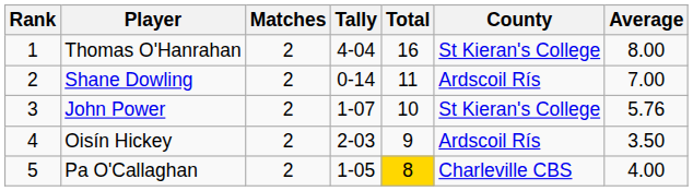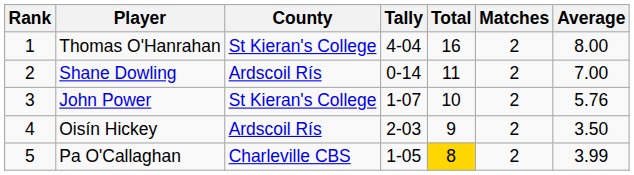 <table class="wikitable">
 <tr>
 <th>Rank</th>
 <th>Player</th>
-<th>Matches</th>
+<th>County</th>
 <th>Tally</th>
 <th>Total</th>
-<th>County</th>
+<th>Matches</th>
 <th>Average</th>
 </tr>
 <tr>
 <td rowspan=1 align=center>1</td>
 <td>Thomas O'Hanrahan</td>
-<td align=center>2</td>
+<td><a href='#'>St Kieran's College</a></td>
 <td align=center>4-04</td>
 <td align=center>16</td>
-<td><a href='#'>St Kieran's College</a></td>
+<td align=center>2</td>
 <td align=center>8.00</td>
 </tr>
 <tr>
 <td rowspan=1 align=center>2</td>
 <td><a href='#'>Shane Dowling</a></td>
-<td align=center>2</td>
+<td><a href='#'>Ardscoil Rís</a></td>
 <td align=center>0-14</td>
 <td align=center>11</td>
-<td><a href='#'>Ardscoil Rís</a></td>
+<td align=center>2</td>
 <td align=center>7.00</td>
 </tr>
 <tr>
 <td rowspan=1 align=center>3</td>
 <td><a href='#'>John Power</a></td>
-<td align=center>2</td>
+<td><a href='#'>St Kieran's College</a></td>
 <td align=center>1-07</td>
 <td align=center>10</td>
-<td><a href='#'>St Kieran's College</a></td>
+<td align=center>2</td>
 <td align=center>5.76</td>
 </tr>
 <tr>
 <td rowspan=1 align=center>4</td>
 <td>Oisín Hickey</td>
-<td align=center>2</td>
+<td><a href='#'>Ardscoil Rís</a></td>
 <td align=center>2-03</td>
 <td align=center>9</td>
-<td><a href='#'>Ardscoil Rís</a></td>
+<td align=center>2</td>
 <td align=center>3.50</td>
 </tr>
 <tr>
 <td rowspan=1 align=center>5</td>
 <td>Pa O'Callaghan</td>
-<td align=center>2</td>
+<td><a href='#'>Charleville CBS</a></td>
 <td align=center>1-05</td>
 <td align=center style="background: gold;">8</td>
-<td><a href='#'>Charleville CBS</a></td>
-<td align=center>4.00</td>
+<td align=center>2</td>
+<td align=center>3.99</td>
 </tr>
 </table>
